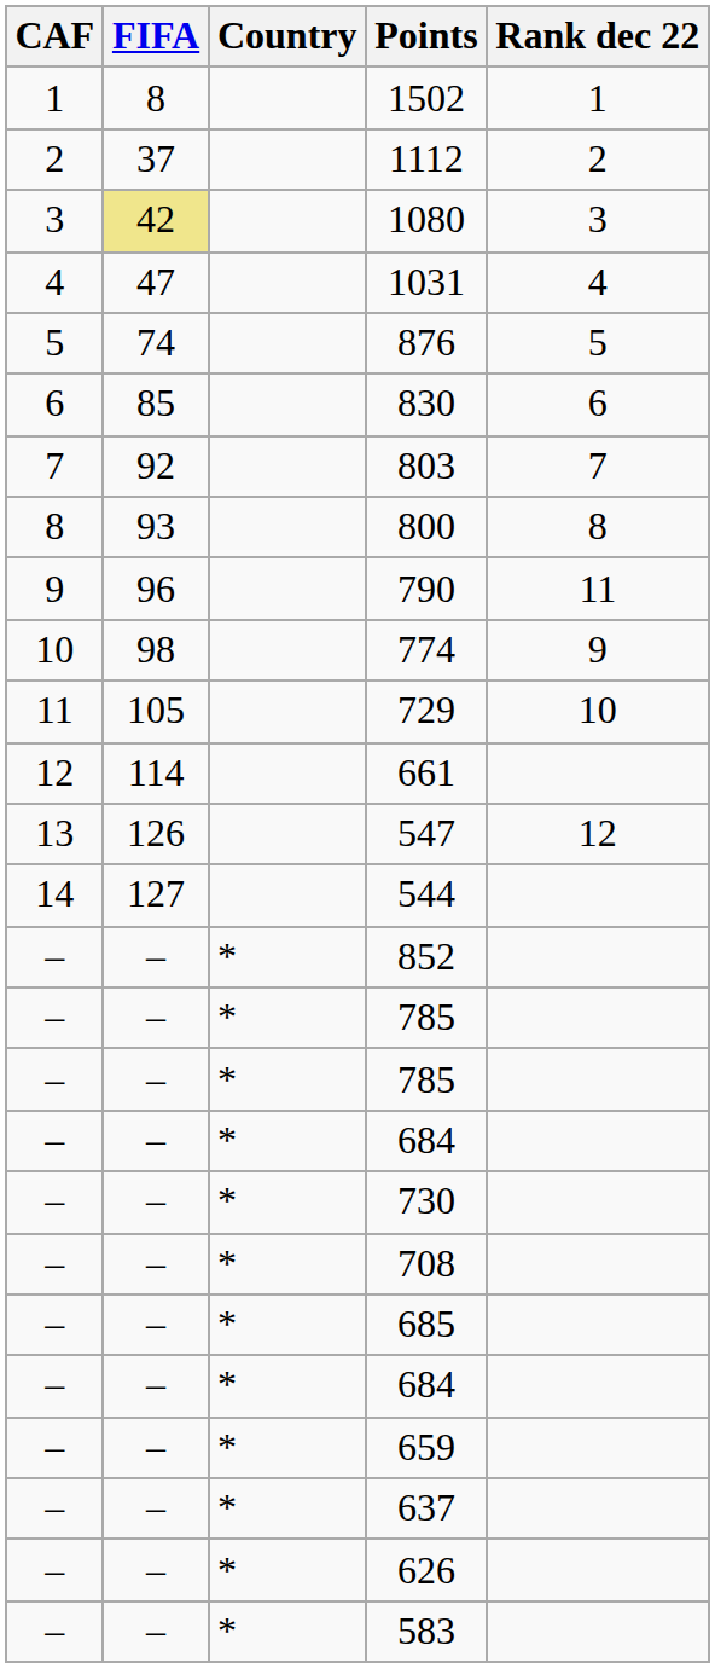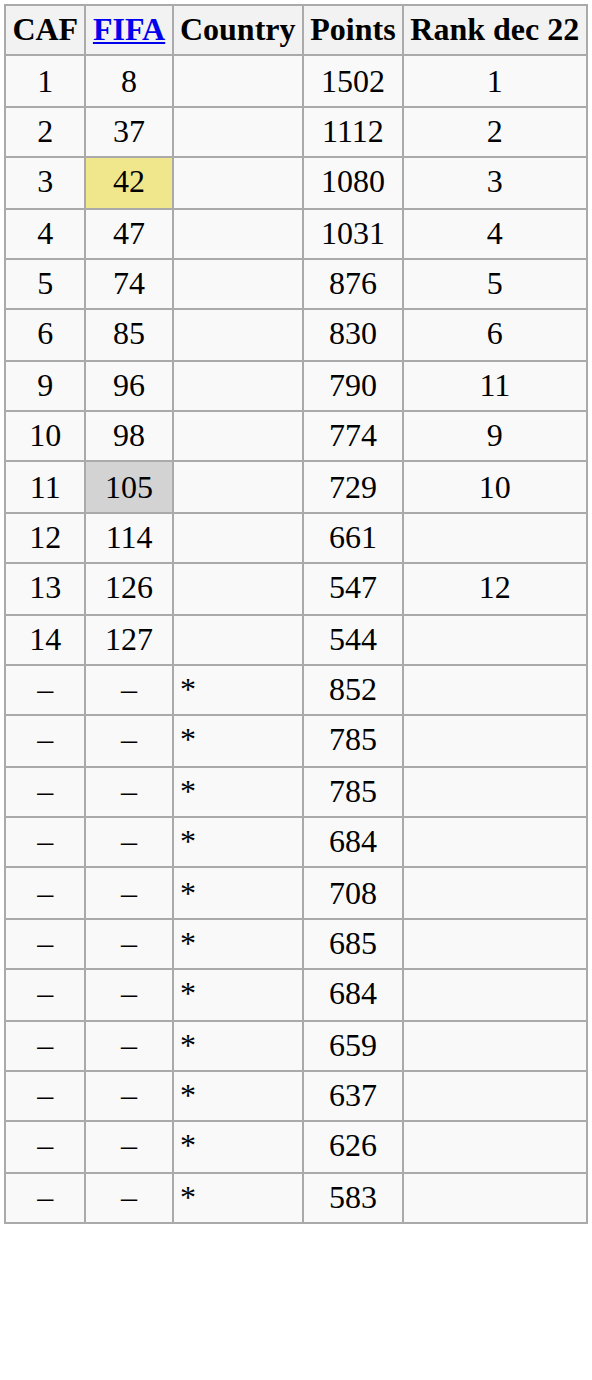 <table class="wikitable" style="text-align:center">
 <tr>
 <th>CAF</th>
 <th><a href='#'>FIFA</a></th>
 <th>Country</th>
 <th>Points</th>
 <th>Rank dec 22</th>
 </tr>
 <tr>
 </tr>
 <tr>
 <td>1</td>
 <td>8</td>
 <td align=left></td>
 <td>1502</td>
 <td>1</td>
 </tr>
 <tr>
 <td>2</td>
 <td>37</td>
 <td align=left></td>
 <td>1112</td>
 <td>2</td>
 </tr>
 <tr>
 <td>3</td>
 <td style="background: khaki;">42</td>
 <td align=left></td>
 <td>1080</td>
 <td>3</td>
 </tr>
 <tr>
 <td>4</td>
 <td>47</td>
 <td align=left></td>
 <td>1031</td>
 <td>4</td>
 </tr>
 <tr>
 <td>5</td>
 <td>74</td>
 <td align=left></td>
 <td>876</td>
 <td>5</td>
 </tr>
 <tr>
 <td>6</td>
 <td>85</td>
 <td align=left></td>
 <td>830</td>
 <td>6</td>
 </tr>
 <tr>
-<td>7</td>
-<td>92</td>
-<td align=left></td>
-<td>803</td>
-<td>7</td>
-</tr>
-<tr>
-<td>8</td>
-<td>93</td>
-<td align=left></td>
-<td>800</td>
-<td>8</td>
-</tr>
-<tr>
 <td>9</td>
 <td>96</td>
 <td align=left></td>
 <td>790</td>
 <td>11</td>
 </tr>
 <tr>
 <td>10</td>
 <td>98</td>
 <td align=left></td>
 <td>774</td>
 <td>9</td>
 </tr>
 <tr>
 <td>11</td>
-<td>105</td>
+<td style="background: lightgrey;">105</td>
 <td align=left></td>
 <td>729</td>
 <td>10</td>
 </tr>
 <tr>
 <td>12</td>
 <td>114</td>
 <td align=left></td>
 <td>661</td>
 <td></td>
 </tr>
 <tr>
 <td>13</td>
 <td>126</td>
 <td align=left></td>
 <td>547</td>
 <td>12</td>
 </tr>
 <tr>
 <td>14</td>
 <td>127</td>
 <td align=left></td>
 <td>544</td>
 <td></td>
 </tr>
 <tr>
 <td>–</td>
 <td>–</td>
 <td align=left>*</td>
 <td>852</td>
 <td></td>
 </tr>
 <tr>
 <td>–</td>
 <td>–</td>
 <td align=left>*</td>
 <td>785</td>
 <td></td>
 </tr>
 <tr>
 <td>–</td>
 <td>–</td>
 <td align=left>*</td>
 <td>785</td>
 <td></td>
 </tr>
 <tr>
 <td>–</td>
 <td>–</td>
 <td align=left>*</td>
 <td>684</td>
 <td></td>
 </tr>
 <tr>
 <td>–</td>
 <td>–</td>
 <td align=left>*</td>
-<td>730</td>
-<td></td>
-</tr>
-<tr>
-<td>–</td>
-<td>–</td>
-<td align=left>*</td>
 <td>708</td>
 <td></td>
 </tr>
 <tr>
 <td>–</td>
 <td>–</td>
 <td align=left>*</td>
 <td>685</td>
 <td></td>
 </tr>
 <tr>
 <td>–</td>
 <td>–</td>
 <td align=left>*</td>
 <td>684</td>
 <td></td>
 </tr>
 <tr>
 <td>–</td>
 <td>–</td>
 <td align=left>*</td>
 <td>659</td>
 <td></td>
 </tr>
 <tr>
 <td>–</td>
 <td>–</td>
 <td align=left>*</td>
 <td>637</td>
 <td></td>
 </tr>
 <tr>
 <td>–</td>
 <td>–</td>
 <td align=left>*</td>
 <td>626</td>
 <td></td>
 </tr>
 <tr>
 <td>–</td>
 <td>–</td>
 <td align=left>*</td>
 <td>583</td>
 <td></td>
 </tr>
 </table>
